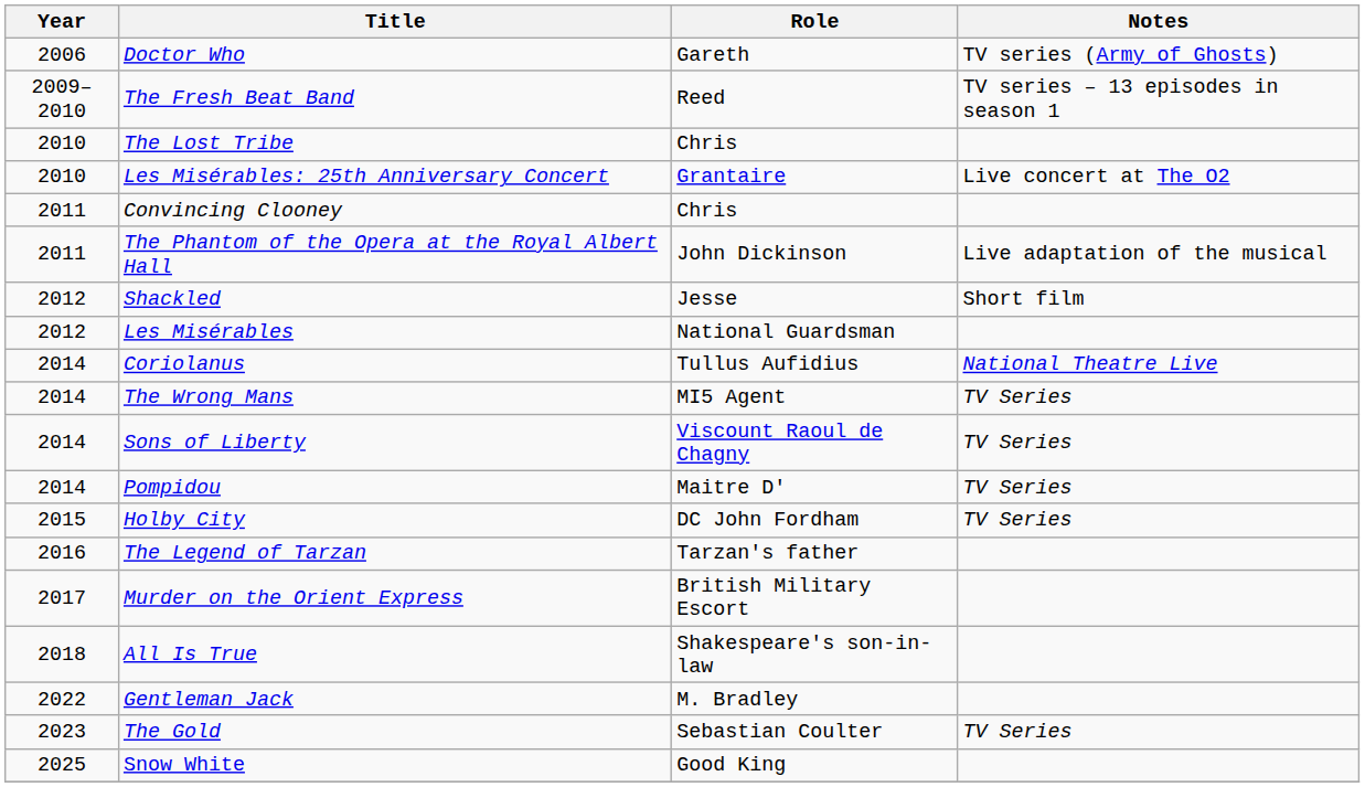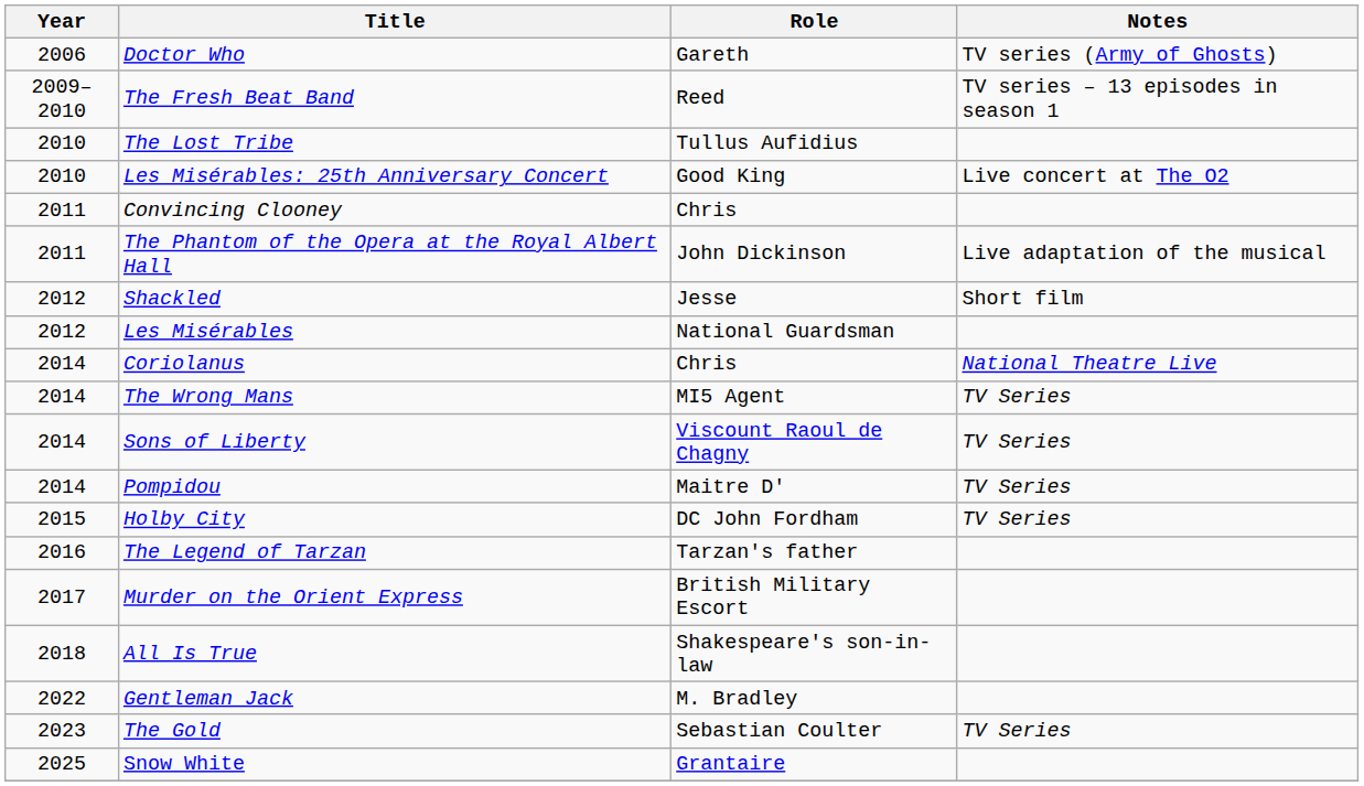 <table class="wikitable sortable">
 <tr>
 <th scope="col">Year</th>
 <th scope="col">Title</th>
 <th scope="col">Role</th>
 <th scope="col" class="unsortable">Notes</th>
 </tr>
 <tr>
 <td style="text-align:center;">2006</td>
 <td><em><a href='#'>Doctor Who</a></em></td>
 <td>Gareth</td>
 <td>TV series (<a href='#'>Army of Ghosts</a>)</td>
 </tr>
 <tr>
 <td style="text-align:center;">2009–2010</td>
 <td><em><a href='#'>The Fresh Beat Band</a></em></td>
 <td>Reed</td>
 <td>TV series – 13 episodes in season 1</td>
 </tr>
 <tr>
 <td style="text-align:center;">2010</td>
 <td><em><a href='#'>The Lost Tribe</a></em></td>
-<td>Chris</td>
+<td>Tullus Aufidius</td>
 <td></td>
 </tr>
 <tr>
 <td style="text-align:center;">2010</td>
 <td><em><a href='#'>Les Misérables: 25th Anniversary Concert</a></em></td>
-<td><a href='#'>Grantaire</a></td>
+<td>Good King</td>
 <td>Live concert at <a href='#'>The O2</a></td>
 </tr>
 <tr>
 <td style="text-align:center;">2011</td>
 <td><em>Convincing Clooney</em></td>
 <td>Chris</td>
 <td></td>
 </tr>
 <tr>
 <td style="text-align:center;">2011</td>
 <td><em><a href='#'>The Phantom of the Opera at the Royal Albert Hall</a></em></td>
 <td>John Dickinson</td>
 <td>Live adaptation of the musical</td>
 </tr>
 <tr>
 <td style="text-align:center;">2012</td>
 <td><em><a href='#'>Shackled</a></em></td>
 <td>Jesse</td>
 <td>Short film</td>
 </tr>
 <tr>
 <td style="text-align:center;">2012</td>
 <td><em><a href='#'>Les Misérables</a></em></td>
 <td>National Guardsman</td>
 <td></td>
 </tr>
 <tr>
 <td style="text-align:center;">2014</td>
 <td><em><a href='#'>Coriolanus</a></em></td>
-<td>Tullus Aufidius</td>
+<td>Chris</td>
 <td><em><a href='#'>National Theatre Live</a></em></td>
 </tr>
 <tr>
 <td style="text-align:center;">2014</td>
 <td><em><a href='#'>The Wrong Mans</a></em></td>
 <td>MI5 Agent</td>
 <td><em>TV Series</em></td>
 </tr>
 <tr>
 <td style="text-align:center;">2014</td>
 <td><em><a href='#'>Sons of Liberty</a></em></td>
 <td><a href='#'>Viscount Raoul de Chagny</a></td>
 <td><em>TV Series</em></td>
 </tr>
 <tr>
 <td style="text-align:center;">2014</td>
 <td><em><a href='#'>Pompidou</a></em></td>
 <td>Maitre D'</td>
 <td><em>TV Series</em></td>
 </tr>
 <tr>
 <td style="text-align:center;">2015</td>
 <td><em><a href='#'>Holby City</a></em></td>
 <td>DC John Fordham</td>
 <td><em>TV Series</em></td>
 </tr>
 <tr>
 <td style="text-align:center;">2016</td>
 <td><em><a href='#'>The Legend of Tarzan</a></em></td>
 <td>Tarzan's father</td>
 <td></td>
 </tr>
 <tr>
 <td style="text-align:center;">2017</td>
 <td><em><a href='#'>Murder on the Orient Express</a></em></td>
 <td>British Military Escort</td>
 <td></td>
 </tr>
 <tr>
 <td style="text-align:center;">2018</td>
 <td><em><a href='#'>All Is True</a></em></td>
 <td>Shakespeare's son-in-law</td>
 <td></td>
 </tr>
 <tr>
 <td style="text-align:center;">2022</td>
 <td><em><a href='#'>Gentleman Jack</a></em></td>
 <td>M. Bradley</td>
 </tr>
 <tr>
 <td style="text-align:center;">2023</td>
 <td><a href='#'><em>The Gold</em></a></td>
 <td>Sebastian Coulter</td>
 <td><em>TV Series</em></td>
 </tr>
 <tr>
 <td style="text-align:center;">2025</td>
 <td><a href='#'>Snow White</a></td>
-<td>Good King</td>
+<td><a href='#'>Grantaire</a></td>
 <td></td>
 </tr>
 <tr>
 </tr>
 </table>
